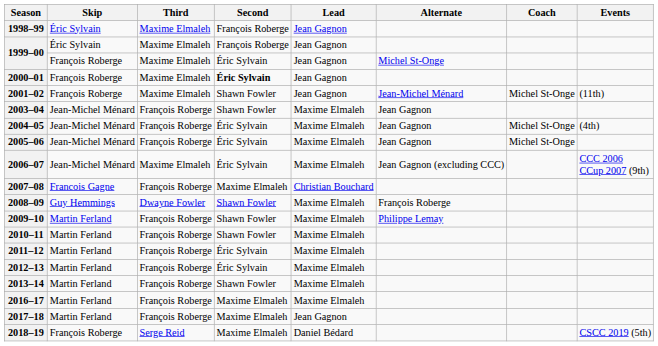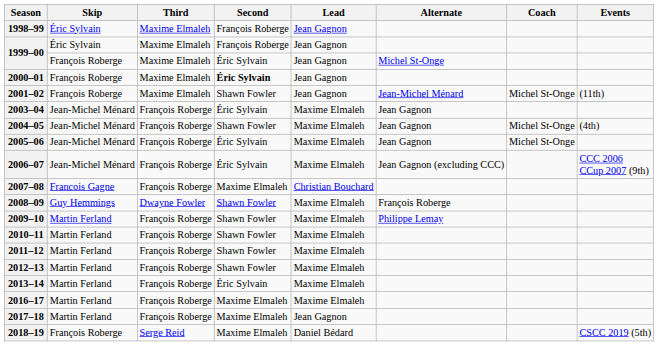 <table class="wikitable">
 <tr>
 <th scope="col" width=60>Season</th>
 <th scope="col">Skip</th>
 <th scope="col">Third</th>
 <th scope="col">Second</th>
 <th scope="col">Lead</th>
 <th scope="col">Alternate</th>
 <th scope="col">Coach</th>
 <th scope="col">Events</th>
 </tr>
 <tr>
 <th scope="row">1998–99</th>
 <td><a href='#'>Éric Sylvain</a></td>
 <td><a href='#'>Maxime Elmaleh</a></td>
 <td>François Roberge</td>
 <td><a href='#'>Jean Gagnon</a></td>
 <td></td>
 <td></td>
 <td></td>
 </tr>
 <tr>
 <th scope="row" rowspan=2>1999–00</th>
 <td>Éric Sylvain</td>
 <td>Maxime Elmaleh</td>
 <td>François Roberge</td>
 <td>Jean Gagnon</td>
 <td></td>
 <td></td>
 <td></td>
 </tr>
 <tr>
 <td>François Roberge</td>
 <td>Maxime Elmaleh</td>
 <td>Éric Sylvain</td>
 <td>Jean Gagnon</td>
 <td><a href='#'>Michel St-Onge</a></td>
 <td></td>
 <td> </td>
 </tr>
 <tr>
 <th scope="row">2000–01</th>
 <td>François Roberge</td>
 <td>Maxime Elmaleh</td>
 <td><strong>Éric Sylvain</strong></td>
 <td>Jean Gagnon</td>
 <td></td>
 <td></td>
 <td></td>
 </tr>
 <tr>
 <th scope="row">2001–02</th>
 <td>François Roberge</td>
 <td>Maxime Elmaleh</td>
 <td>Shawn Fowler</td>
 <td>Jean Gagnon</td>
 <td><a href='#'>Jean-Michel Ménard</a></td>
 <td>Michel St-Onge</td>
 <td> (11th)</td>
 </tr>
 <tr>
 <th scope="row">2003–04</th>
 <td>Jean-Michel Ménard</td>
 <td>François Roberge</td>
-<td>Shawn Fowler</td>
+<td>Éric Sylvain</td>
 <td>Maxime Elmaleh</td>
 <td>Jean Gagnon</td>
 <td></td>
 <td></td>
 </tr>
 <tr>
 <th scope="row">2004–05</th>
 <td>Jean-Michel Ménard</td>
 <td>François Roberge</td>
-<td>Éric Sylvain</td>
+<td>Shawn Fowler</td>
 <td>Maxime Elmaleh</td>
 <td>Jean Gagnon</td>
 <td>Michel St-Onge</td>
 <td> (4th)</td>
 </tr>
 <tr>
 <th scope="row">2005–06</th>
 <td>Jean-Michel Ménard</td>
 <td>François Roberge</td>
 <td>Éric Sylvain</td>
 <td>Maxime Elmaleh</td>
 <td>Jean Gagnon</td>
 <td>Michel St-Onge</td>
 <td> <br> </td>
 </tr>
 <tr>
 <th scope="row">2006–07</th>
 <td>Jean-Michel Ménard</td>
-<td>Maxime Elmaleh</td>
+<td>François Roberge</td>
 <td>Éric Sylvain</td>
 <td>Maxime Elmaleh</td>
 <td>Jean Gagnon (excluding CCC)</td>
 <td></td>
 <td><a href='#'>CCC 2006</a> <br><a href='#'>CCup 2007</a> (9th)</td>
 </tr>
 <tr>
 <th scope="row">2007–08</th>
 <td><a href='#'>Francois Gagne</a></td>
 <td>François Roberge</td>
 <td>Maxime Elmaleh</td>
 <td><a href='#'>Christian Bouchard</a></td>
 <td></td>
 <td></td>
 <td></td>
 </tr>
 <tr>
 <th scope="row">2008–09</th>
 <td><a href='#'>Guy Hemmings</a></td>
 <td><a href='#'>Dwayne Fowler</a></td>
 <td><a href='#'>Shawn Fowler</a></td>
 <td>Maxime Elmaleh</td>
 <td>François Roberge</td>
 <td></td>
 <td></td>
 </tr>
 <tr>
 <th scope="row">2009–10</th>
 <td><a href='#'>Martin Ferland</a></td>
 <td>François Roberge</td>
 <td>Shawn Fowler</td>
 <td>Maxime Elmaleh</td>
 <td><a href='#'>Philippe Lemay</a></td>
 <td></td>
 <td></td>
 </tr>
 <tr>
 <th scope="row">2010–11</th>
 <td>Martin Ferland</td>
 <td>François Roberge</td>
 <td>Shawn Fowler</td>
 <td>Maxime Elmaleh</td>
 <td></td>
 <td></td>
 <td></td>
 </tr>
 <tr>
 <th scope="row">2011–12</th>
 <td>Martin Ferland</td>
 <td>François Roberge</td>
-<td>Éric Sylvain</td>
+<td>Shawn Fowler</td>
 <td>Maxime Elmaleh</td>
 <td></td>
 <td></td>
 <td></td>
 </tr>
 <tr>
 <th scope="row">2012–13</th>
 <td>Martin Ferland</td>
 <td>François Roberge</td>
-<td>Éric Sylvain</td>
+<td>Shawn Fowler</td>
 <td>Maxime Elmaleh</td>
 <td></td>
 <td></td>
 <td></td>
 </tr>
 <tr>
 <th scope="row">2013–14</th>
 <td>Martin Ferland</td>
 <td>François Roberge</td>
-<td>Shawn Fowler</td>
+<td>Éric Sylvain</td>
 <td>Maxime Elmaleh</td>
 <td></td>
 <td></td>
 <td></td>
 </tr>
 <tr>
 <th scope="row">2016–17</th>
 <td>Martin Ferland</td>
 <td>François Roberge</td>
 <td>Maxime Elmaleh</td>
 <td>Maxime Elmaleh</td>
 <td></td>
 <td></td>
 <td></td>
 </tr>
 <tr>
 <th scope="row">2017–18</th>
 <td>Martin Ferland</td>
 <td>François Roberge</td>
 <td>Maxime Elmaleh</td>
 <td>Jean Gagnon</td>
 <td></td>
 <td></td>
 <td></td>
 </tr>
 <tr>
 <th scope="row">2018–19</th>
 <td>François Roberge</td>
 <td><a href='#'>Serge Reid</a></td>
 <td>Maxime Elmaleh</td>
 <td>Daniel Bédard</td>
 <td></td>
 <td></td>
 <td><a href='#'>CSCC 2019</a> (5th)</td>
 </tr>
 </table>
